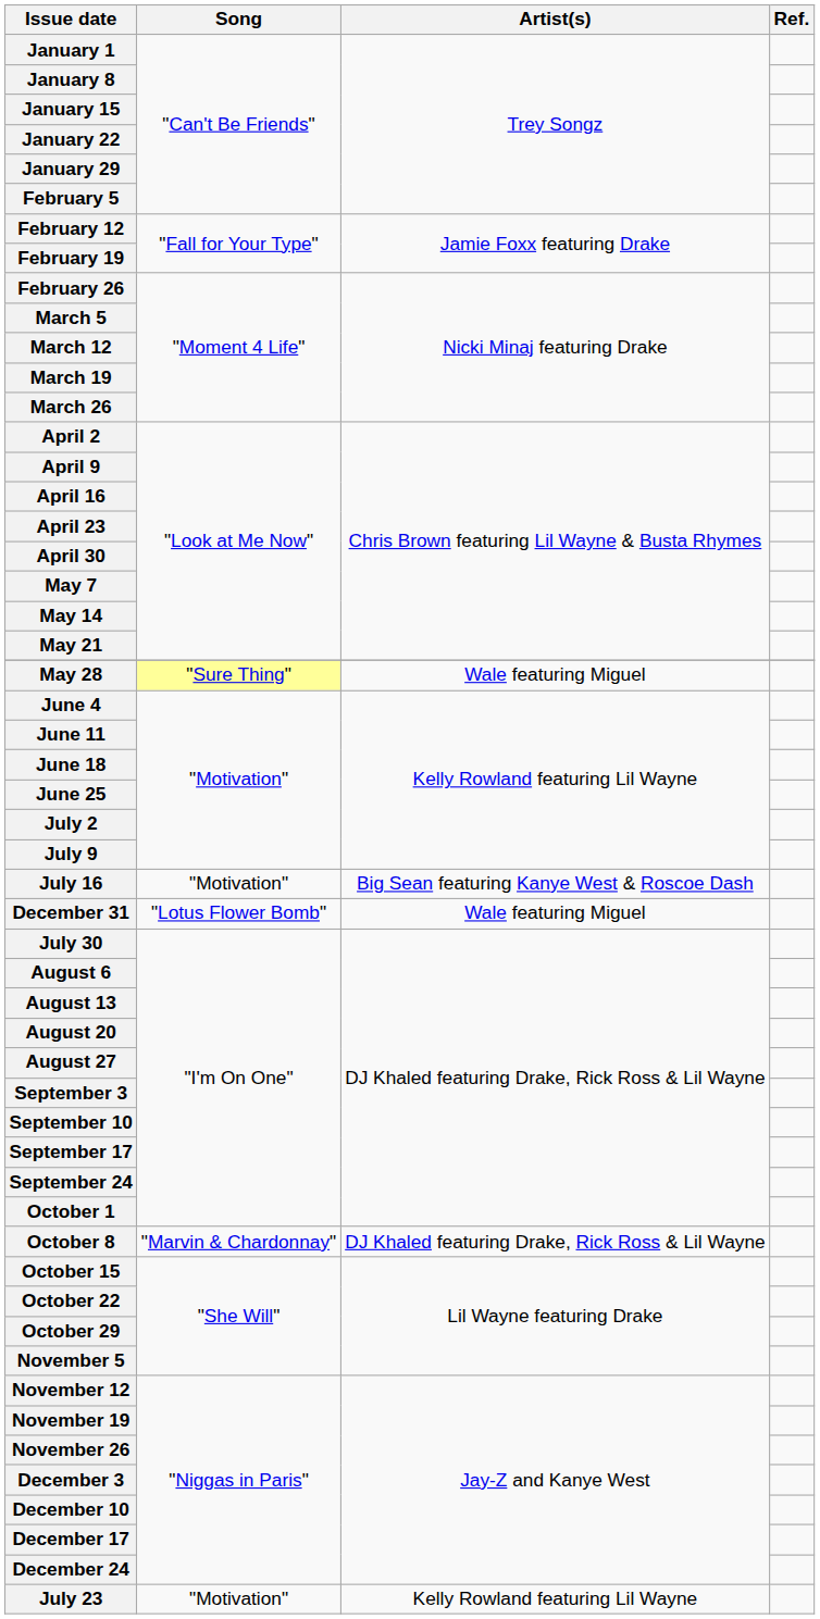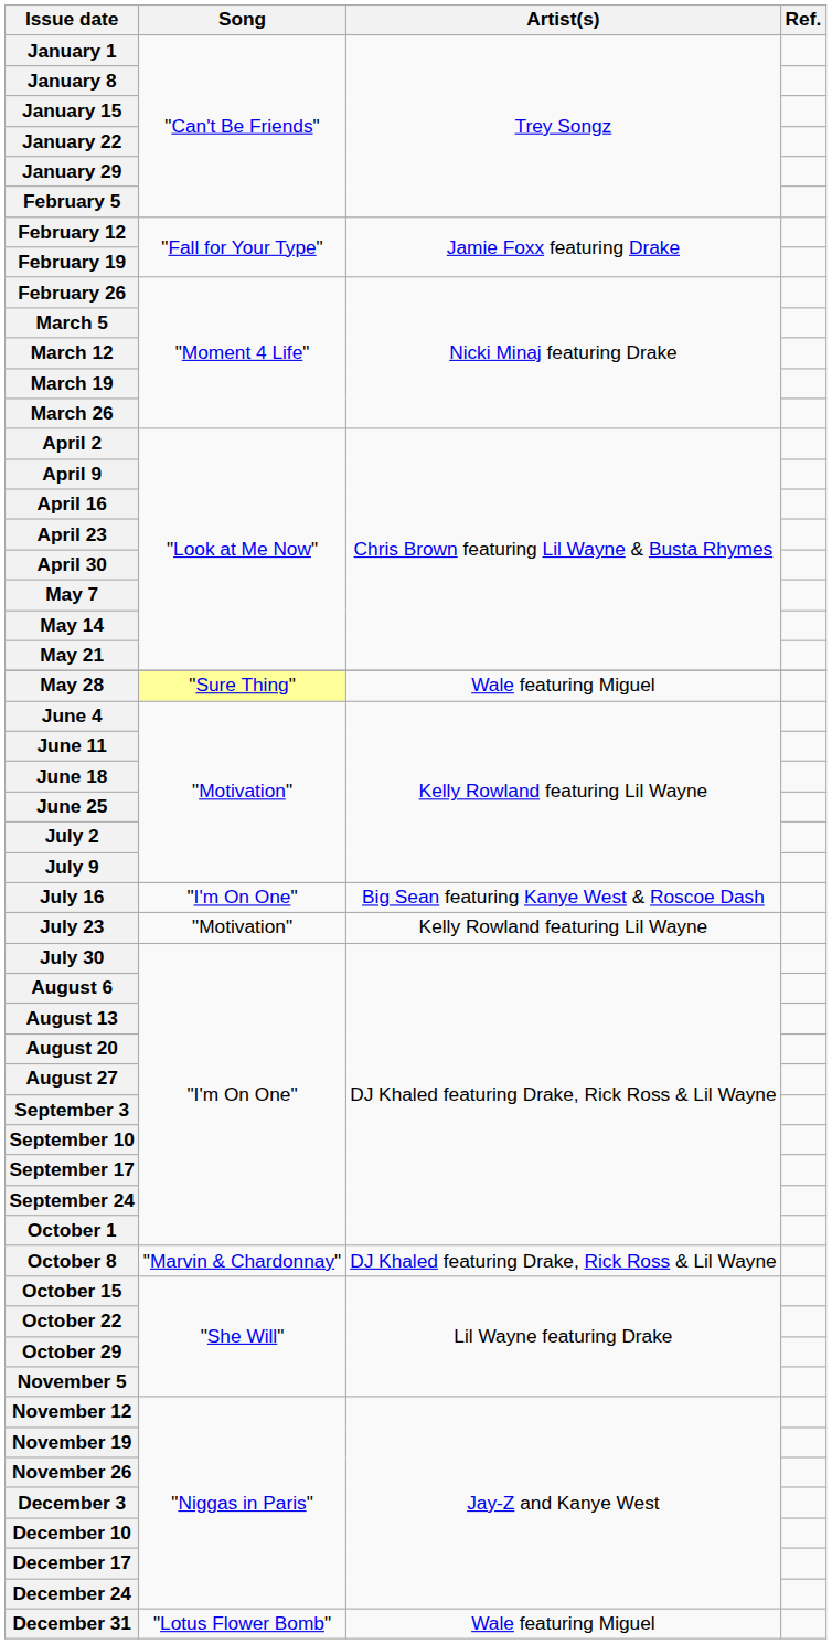 <table class="wikitable plainrowheaders" style="text-align:center;">
 <tr>
 <th scope="col">Issue date</th>
 <th scope="col">Song</th>
 <th scope="col">Artist(s)</th>
 <th scope="col">Ref.</th>
 </tr>
 <tr>
 <th scope=row>January 1</th>
 <td rowspan="6">"<a href='#'>Can't Be Friends</a>"</td>
 <td rowspan="6"><a href='#'>Trey Songz</a></td>
 <td></td>
 </tr>
 <tr>
 <th scope=row>January 8</th>
 <td></td>
 </tr>
 <tr>
 <th scope=row>January 15</th>
 <td></td>
 </tr>
 <tr>
 <th scope=row>January 22</th>
 <td></td>
 </tr>
 <tr>
 <th scope=row>January 29</th>
 <td></td>
 </tr>
 <tr>
 <th scope=row>February 5</th>
 <td></td>
 </tr>
 <tr>
 <th scope=row>February 12</th>
 <td rowspan="2">"<a href='#'>Fall for Your Type</a>"</td>
 <td rowspan="2"><a href='#'>Jamie Foxx</a> featuring <a href='#'>Drake</a></td>
 <td></td>
 </tr>
 <tr>
 <th scope=row>February 19</th>
 <td></td>
 </tr>
 <tr>
 <th scope=row>February 26</th>
 <td rowspan="5">"<a href='#'>Moment 4 Life</a>"</td>
 <td rowspan="5"><a href='#'>Nicki Minaj</a> featuring Drake</td>
 <td></td>
 </tr>
 <tr>
 <th scope=row>March 5</th>
 <td></td>
 </tr>
 <tr>
 <th scope=row>March 12</th>
 <td></td>
 </tr>
 <tr>
 <th scope=row>March 19</th>
 <td></td>
 </tr>
 <tr>
 <th scope=row>March 26</th>
 <td></td>
 </tr>
 <tr>
 <th scope=row>April 2</th>
 <td rowspan="8">"<a href='#'>Look at Me Now</a>"</td>
 <td rowspan="8"><a href='#'>Chris Brown</a> featuring <a href='#'>Lil Wayne</a> & <a href='#'>Busta Rhymes</a></td>
 <td></td>
 </tr>
 <tr>
 <th scope=row>April 9</th>
 <td></td>
 </tr>
 <tr>
 <th scope=row>April 16</th>
 <td></td>
 </tr>
 <tr>
 <th scope=row>April 23</th>
 <td></td>
 </tr>
 <tr>
 <th scope=row>April 30</th>
 <td></td>
 </tr>
 <tr>
 <th scope=row>May 7</th>
 <td></td>
 </tr>
 <tr>
 <th scope=row>May 14</th>
 <td></td>
 </tr>
 <tr>
 <th scope=row>May 21</th>
 <td></td>
 </tr>
 <tr>
 </tr>
 <tr>
 <th scope=row>May 28</th>
 <td bgcolor=#FFFF99>"<a href='#'>Sure Thing</a>" </td>
 <td><a href='#'>Wale</a> featuring Miguel</td>
 <td></td>
 </tr>
 <tr>
 <th scope=row>June 4</th>
 <td rowspan="6">"<a href='#'>Motivation</a>"</td>
 <td rowspan="6"><a href='#'>Kelly Rowland</a> featuring Lil Wayne</td>
 <td></td>
 </tr>
 <tr>
 <th scope=row>June 11</th>
 <td></td>
 </tr>
 <tr>
 <th scope=row>June 18</th>
 <td></td>
 </tr>
 <tr>
 <th scope=row>June 25</th>
 <td></td>
 </tr>
 <tr>
 <th scope=row>July 2</th>
 <td></td>
 </tr>
 <tr>
 <th scope=row>July 9</th>
 <td></td>
 </tr>
 <tr>
 <th scope=row>July 16</th>
-<td>"Motivation"</td>
+<td>"<a href='#'>I'm On One</a>"</td>
 <td><a href='#'>Big Sean</a> featuring <a href='#'>Kanye West</a> & <a href='#'>Roscoe Dash</a></td>
 <td></td>
 </tr>
 <tr>
-<th scope=row>December 31</th>
-<td>"<a href='#'>Lotus Flower Bomb</a>"</td>
-<td><a href='#'>Wale</a> featuring Miguel</td>
+<th scope=row>July 23</th>
+<td>"Motivation"</td>
+<td>Kelly Rowland featuring Lil Wayne</td>
 <td></td>
 </tr>
 <tr>
 <th scope=row>July 30</th>
 <td rowspan="10">"I'm On One"</td>
 <td rowspan="10">DJ Khaled featuring Drake, Rick Ross & Lil Wayne</td>
 <td></td>
 </tr>
 <tr>
 <th scope=row>August 6</th>
 <td></td>
 </tr>
 <tr>
 <th scope=row>August 13</th>
 <td></td>
 </tr>
 <tr>
 <th scope=row>August 20</th>
 <td></td>
 </tr>
 <tr>
 <th scope=row>August 27</th>
 <td></td>
 </tr>
 <tr>
 <th scope=row>September 3</th>
 <td></td>
 </tr>
 <tr>
 <th scope=row>September 10</th>
 <td></td>
 </tr>
 <tr>
 <th scope=row>September 17</th>
 <td></td>
 </tr>
 <tr>
 <th scope=row>September 24</th>
 <td></td>
 </tr>
 <tr>
 <th scope=row>October 1</th>
 <td></td>
 </tr>
 <tr>
 <th scope=row>October 8</th>
 <td>"<a href='#'>Marvin & Chardonnay</a>"</td>
 <td><a href='#'>DJ Khaled</a> featuring Drake, <a href='#'>Rick Ross</a> & Lil Wayne</td>
 <td></td>
 </tr>
 <tr>
 <th scope=row>October 15</th>
 <td rowspan="4">"<a href='#'>She Will</a>"</td>
 <td rowspan="4">Lil Wayne featuring Drake</td>
 <td></td>
 </tr>
 <tr>
 <th scope=row>October 22</th>
 <td></td>
 </tr>
 <tr>
 <th scope=row>October 29</th>
 <td></td>
 </tr>
 <tr>
 <th scope=row>November 5</th>
 <td></td>
 </tr>
 <tr>
 <th scope=row>November 12</th>
 <td rowspan="7">"<a href='#'>Niggas in Paris</a>"</td>
 <td rowspan="7"><a href='#'>Jay-Z</a> and Kanye West</td>
 <td></td>
 </tr>
 <tr>
 <th scope=row>November 19</th>
 <td></td>
 </tr>
 <tr>
 <th scope=row>November 26</th>
 <td></td>
 </tr>
 <tr>
 <th scope=row>December 3</th>
 <td></td>
 </tr>
 <tr>
 <th scope=row>December 10</th>
 <td></td>
 </tr>
 <tr>
 <th scope=row>December 17</th>
 <td></td>
 </tr>
 <tr>
 <th scope=row>December 24</th>
 <td></td>
 </tr>
 <tr>
-<th scope=row>July 23</th>
-<td>"Motivation"</td>
-<td>Kelly Rowland featuring Lil Wayne</td>
+<th scope=row>December 31</th>
+<td>"<a href='#'>Lotus Flower Bomb</a>"</td>
+<td><a href='#'>Wale</a> featuring Miguel</td>
 <td></td>
 </tr>
 </table>
